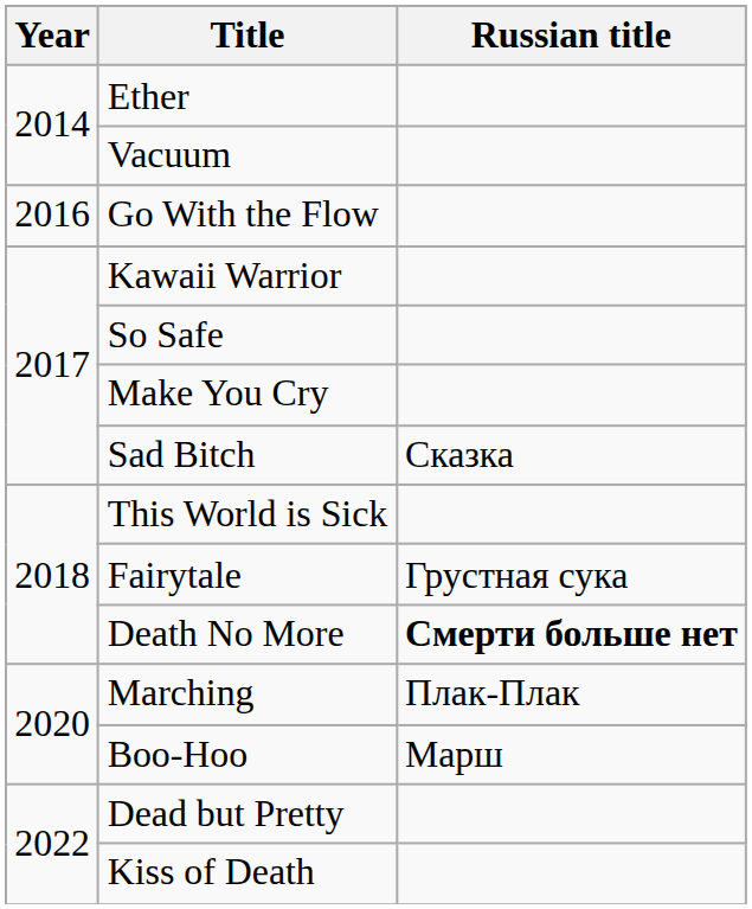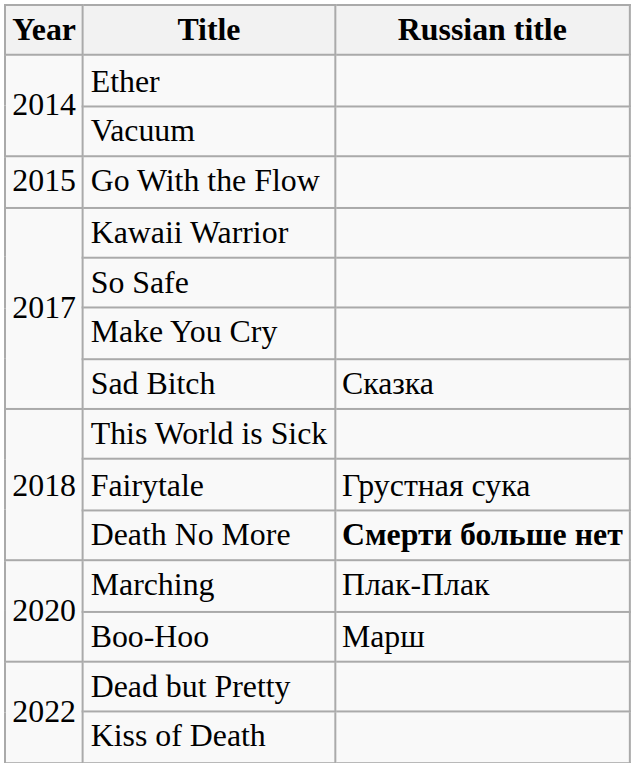 <table class="wikitable sortable Wikitable">
 <tr>
 <th>Year</th>
 <th>Title</th>
 <th>Russian title</th>
 </tr>
 <tr>
 <td rowspan="2">2014</td>
 <td>Ether</td>
 <td></td>
 </tr>
 <tr>
 <td>Vacuum</td>
 <td></td>
 </tr>
 <tr>
-<td>2016</td>
+<td>2015</td>
 <td>Go With the Flow</td>
 <td></td>
 </tr>
 <tr>
 <td rowspan="4">2017</td>
 <td>Kawaii Warrior</td>
 <td></td>
 </tr>
 <tr>
 <td>So Safe</td>
 <td></td>
 </tr>
 <tr>
 <td>Make You Cry</td>
 <td></td>
 </tr>
 <tr>
 <td>Sad Bitch</td>
 <td>Сказка</td>
 </tr>
 <tr>
 <td rowspan="3">2018</td>
 <td>This World is Sick</td>
 <td></td>
 </tr>
 <tr>
 <td>Fairytale</td>
 <td>Грустная сука</td>
 </tr>
 <tr>
 <td>Death No More</td>
 <td><strong>Смерти больше нет</strong></td>
 </tr>
 <tr>
 <td rowspan="2">2020</td>
 <td>Marching</td>
 <td>Плак-Плак</td>
 </tr>
 <tr>
 <td>Boo-Hoo</td>
 <td>Марш</td>
 </tr>
 <tr>
 <td rowspan="2">2022</td>
 <td>Dead but Pretty</td>
 <td></td>
 </tr>
 <tr>
 <td>Kiss of Death</td>
 <td></td>
 </tr>
 </table>
